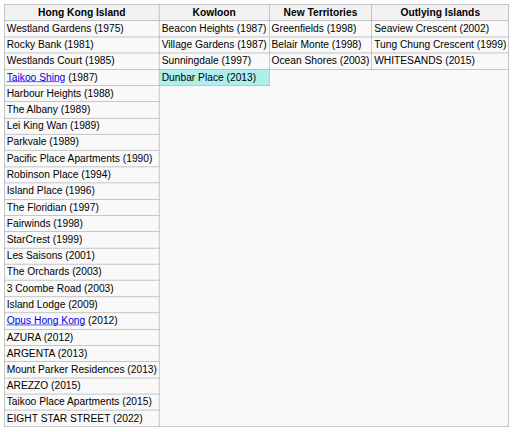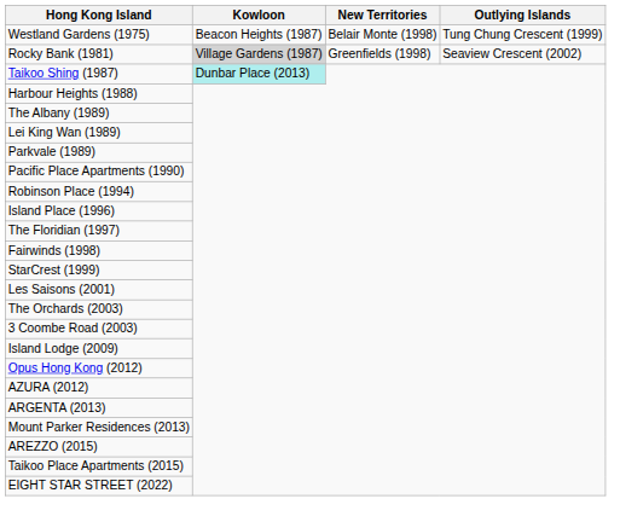 <table class="wikitable">
 <tr>
 <th>Hong Kong Island</th>
 <th>Kowloon</th>
 <th>New Territories</th>
 <th>Outlying Islands</th>
 </tr>
 <tr>
 <td>Westland Gardens (1975)</td>
 <td>Beacon Heights (1987)</td>
-<td>Greenfields (1998)</td>
-<td>Seaview Crescent (2002)</td>
-</tr>
-<tr>
-<td>Rocky Bank (1981)</td>
-<td>Village Gardens (1987)</td>
 <td>Belair Monte (1998)</td>
 <td>Tung Chung Crescent (1999)</td>
 </tr>
 <tr>
-<td>Westlands Court (1985)</td>
-<td>Sunningdale (1997)</td>
-<td>Ocean Shores (2003)</td>
-<td>WHITESANDS (2015)</td>
+<td>Rocky Bank (1981)</td>
+<td style="background: lightgrey;">Village Gardens (1987)</td>
+<td>Greenfields (1998)</td>
+<td>Seaview Crescent (2002)</td>
 </tr>
 <tr>
 <td><a href='#'>Taikoo Shing</a> (1987)</td>
 <td style="background: paleturquoise;">Dunbar Place (2013)</td>
 </tr>
 <tr>
 <td>Harbour Heights (1988)</td>
 </tr>
 <tr>
 <td>The Albany (1989)</td>
 </tr>
 <tr>
 <td>Lei King Wan (1989)</td>
 </tr>
 <tr>
 <td>Parkvale (1989)</td>
 </tr>
 <tr>
 <td>Pacific Place Apartments (1990)</td>
 </tr>
 <tr>
 <td>Robinson Place (1994)</td>
 </tr>
 <tr>
 <td>Island Place (1996)</td>
 </tr>
 <tr>
 <td>The Floridian (1997)</td>
 </tr>
 <tr>
 <td>Fairwinds (1998)</td>
 </tr>
 <tr>
 <td>StarCrest (1999)</td>
 </tr>
 <tr>
 <td>Les Saisons (2001)</td>
 </tr>
 <tr>
 <td>The Orchards (2003)</td>
 </tr>
 <tr>
 <td>3 Coombe Road (2003)</td>
 </tr>
 <tr>
 <td>Island Lodge (2009)</td>
 </tr>
 <tr>
 <td><a href='#'>Opus Hong Kong</a> (2012)</td>
 </tr>
 <tr>
 <td>AZURA (2012)</td>
 </tr>
 <tr>
 <td>ARGENTA (2013)</td>
 </tr>
 <tr>
 <td>Mount Parker Residences (2013)</td>
 </tr>
 <tr>
 <td>AREZZO (2015)</td>
 </tr>
 <tr>
 <td>Taikoo Place Apartments (2015)</td>
 </tr>
 <tr>
 <td>EIGHT STAR STREET (2022)</td>
 </tr>
 </table>
